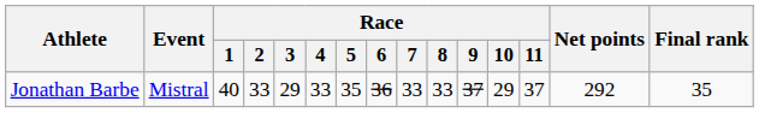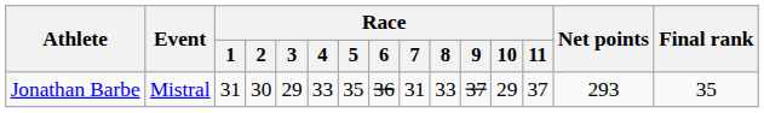 <table class="wikitable" style="font-size:90%;">
 <tr>
 <th rowspan=2>Athlete</th>
 <th rowspan=2>Event</th>
 <th colspan=11>Race</th>
 <th rowspan=2>Net points</th>
 <th rowspan=2>Final rank</th>
 </tr>
 <tr style="font-size:95%">
 <th>1</th>
 <th>2</th>
 <th>3</th>
 <th>4</th>
 <th>5</th>
 <th>6</th>
 <th>7</th>
 <th>8</th>
 <th>9</th>
 <th>10</th>
 <th>11</th>
 </tr>
 <tr align=center>
 <td align=left><a href='#'>Jonathan Barbe</a></td>
 <td align=left><a href='#'>Mistral</a></td>
-<td>40</td>
-<td>33</td>
+<td>31</td>
+<td>30</td>
 <td>29</td>
 <td>33</td>
 <td>35</td>
 <td><s>36<br><small></small></s></td>
-<td>33</td>
+<td>31</td>
 <td>33</td>
 <td><s>37<br><small></small></s></td>
 <td>29</td>
 <td>37</td>
-<td>292</td>
+<td>293</td>
 <td>35</td>
 </tr>
 </table>
